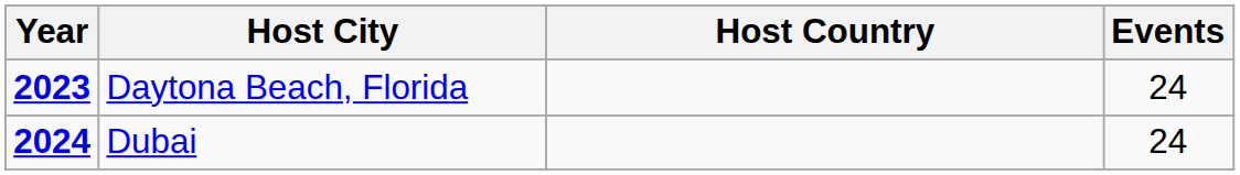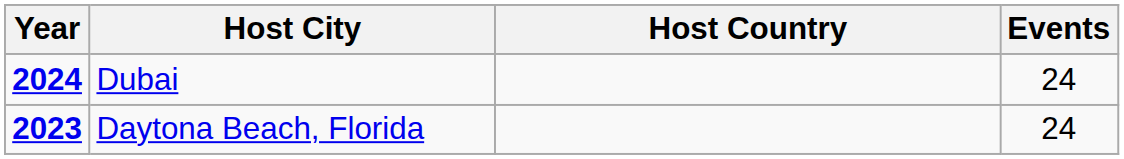 <table class="wikitable" style="font-size:100%">
 <tr>
 <th width=30>Year</th>
 <th width=200>Host City</th>
 <th width=250>Host Country</th>
 <th width=30>Events</th>
 </tr>
 <tr>
+<td><strong><a href='#'>2024</a></strong></td>
+<td><a href='#'>Dubai</a></td>
+<td></td>
+<td align=center>24</td>
+</tr>
+<tr>
 <td><strong><a href='#'>2023</a></strong></td>
 <td><a href='#'>Daytona Beach, Florida</a></td>
 <td></td>
 <td align=center>24</td>
 </tr>
-<tr>
-<td><strong><a href='#'>2024</a></strong></td>
-<td><a href='#'>Dubai</a></td>
-<td></td>
-<td align=center>24</td>
-</tr>
 </table>
